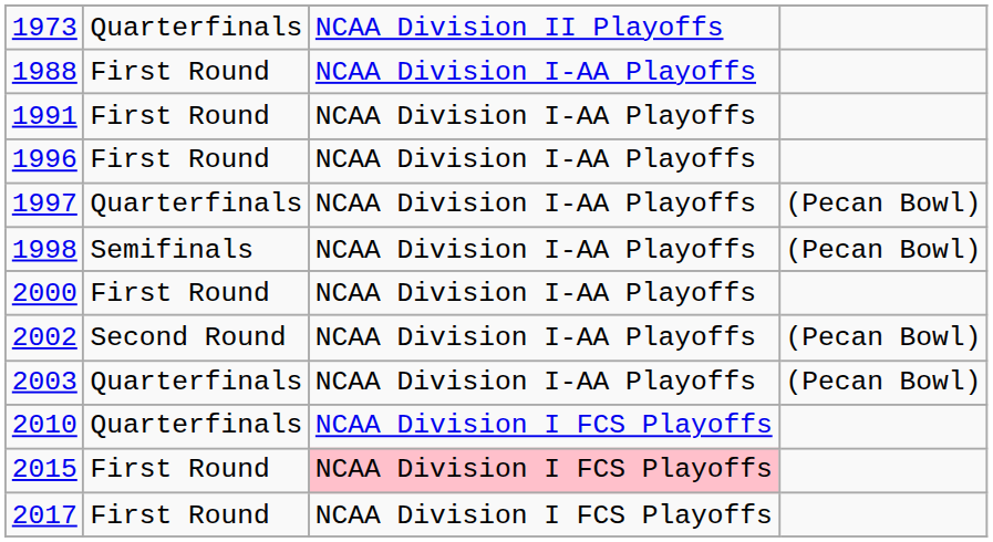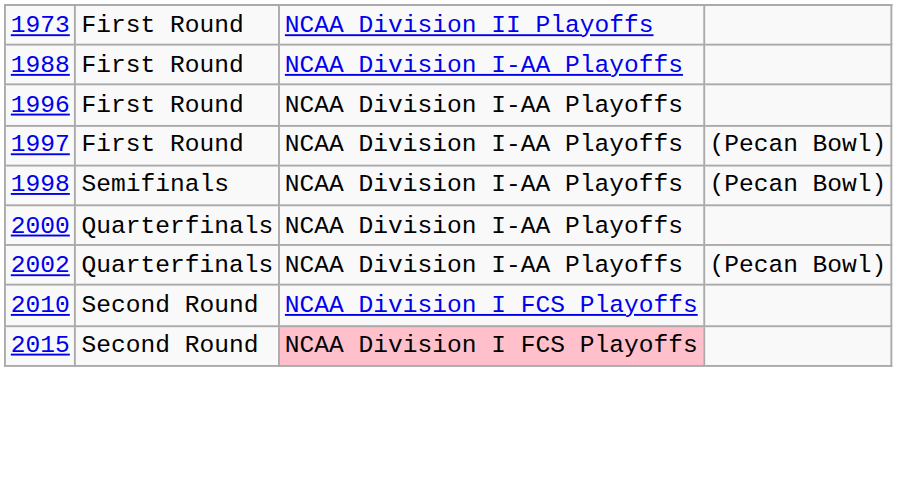 <table class="wikitable">
 <tr>
 </tr>
 <tr>
 <td><a href='#'>1973</a></td>
-<td>Quarterfinals</td>
+<td>First Round</td>
 <td><a href='#'>NCAA Division II Playoffs</a></td>
 <td></td>
 </tr>
 <tr>
 <td><a href='#'>1988</a></td>
 <td>First Round</td>
 <td><a href='#'>NCAA Division I-AA Playoffs</a></td>
 <td></td>
 </tr>
 <tr>
-<td><a href='#'>1991</a></td>
-<td>First Round</td>
-<td NCAA Division I Football Championship>NCAA Division I-AA Playoffs</td>
-<td></td>
-</tr>
-<tr>
 <td><a href='#'>1996</a></td>
 <td>First Round</td>
 <td NCAA Division I Football Championship>NCAA Division I-AA Playoffs</td>
 <td></td>
 </tr>
 <tr>
 <td><a href='#'>1997</a></td>
-<td>Quarterfinals</td>
+<td>First Round</td>
 <td NCAA Division I Football Championship>NCAA Division I-AA Playoffs</td>
 <td>(Pecan Bowl)</td>
 </tr>
 <tr>
 <td><a href='#'>1998</a></td>
 <td>Semifinals</td>
 <td NCAA Division I Football Championship>NCAA Division I-AA Playoffs</td>
 <td>(Pecan Bowl)</td>
 </tr>
 <tr>
 <td><a href='#'>2000</a></td>
-<td>First Round</td>
+<td>Quarterfinals</td>
 <td NCAA Division I Football Championship>NCAA Division I-AA Playoffs</td>
 <td></td>
 </tr>
 <tr>
 <td><a href='#'>2002</a></td>
-<td>Second Round</td>
-<td NCAA Division I Football Championship>NCAA Division I-AA Playoffs</td>
-<td>(Pecan Bowl)</td>
-</tr>
-<tr>
-<td><a href='#'>2003</a></td>
 <td>Quarterfinals</td>
 <td NCAA Division I Football Championship>NCAA Division I-AA Playoffs</td>
 <td>(Pecan Bowl)</td>
 </tr>
 <tr>
 <td><a href='#'>2010</a></td>
-<td>Quarterfinals</td>
+<td>Second Round</td>
 <td><a href='#'>NCAA Division I FCS Playoffs</a></td>
 <td></td>
 </tr>
 <tr>
 <td><a href='#'>2015</a></td>
-<td>First Round</td>
+<td>Second Round</td>
 <td style="background: pink;">NCAA Division I FCS Playoffs</td>
 <td></td>
 </tr>
-<tr>
-<td><a href='#'>2017</a></td>
-<td>First Round</td>
-<td>NCAA Division I FCS Playoffs</td>
-<td></td>
-</tr>
 </table>
